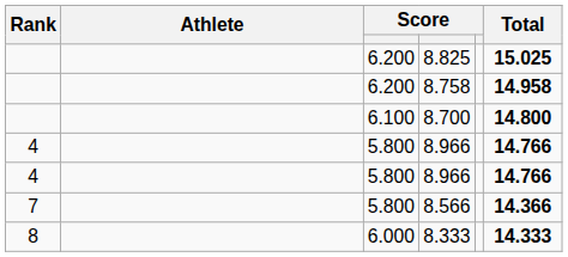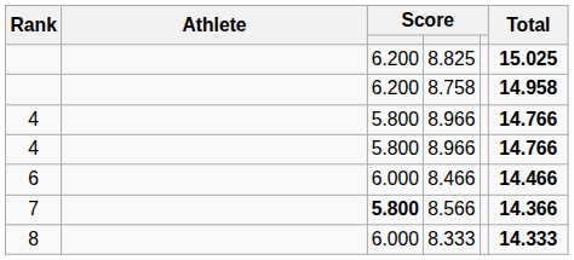 <table class=wikitable style="text-align:center">
 <tr>
 <th width="40" rowspan="2">Rank</th>
 <th width="250" rowspan="2">Athlete</th>
 <th width="60" colspan="3">Score</th>
 <th width="60" rowspan="2">Total</th>
 </tr>
 <tr>
 <th></th>
 <th></th>
 <th></th>
 </tr>
 <tr>
 <td></td>
 <td align="left"></td>
 <td>6.200</td>
 <td>8.825</td>
 <td></td>
 <td><strong>15.025</strong></td>
 </tr>
 <tr>
 <td></td>
 <td align="left"></td>
 <td>6.200</td>
 <td>8.758</td>
 <td></td>
 <td><strong>14.958</strong></td>
 </tr>
 <tr>
-<td></td>
-<td align="left"></td>
-<td>6.100</td>
-<td>8.700</td>
-<td></td>
-<td><strong>14.800</strong></td>
-</tr>
-<tr>
 <td>4</td>
 <td align="left"></td>
 <td>5.800</td>
 <td>8.966</td>
 <td></td>
 <td><strong>14.766</strong></td>
 </tr>
 <tr>
 <td>4</td>
 <td align="left"></td>
 <td>5.800</td>
 <td>8.966</td>
 <td></td>
 <td><strong>14.766</strong></td>
 </tr>
 <tr>
+<td>6</td>
+<td align="left"></td>
+<td>6.000</td>
+<td>8.466</td>
+<td></td>
+<td><strong>14.466</strong></td>
+</tr>
+<tr>
 <td>7</td>
 <td align="left"></td>
-<td>5.800</td>
+<td><strong>5.800</strong></td>
 <td>8.566</td>
 <td></td>
 <td><strong>14.366</strong></td>
 </tr>
 <tr>
 <td>8</td>
 <td align="left"></td>
 <td>6.000</td>
 <td>8.333</td>
 <td></td>
 <td><strong>14.333</strong></td>
 </tr>
 </table>
